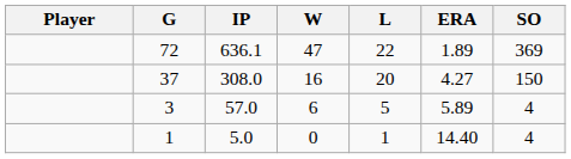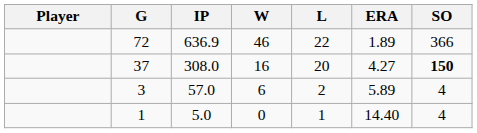 <table class="wikitable sortable">
 <tr>
 <th bgcolor="#DDDDFF" width="16%">Player</th>
 <th bgcolor="#DDDDFF" width="9%">G</th>
 <th bgcolor="#DDDDFF" width="9%">IP</th>
 <th bgcolor="#DDDDFF" width="9%">W</th>
 <th bgcolor="#DDDDFF" width="9%">L</th>
 <th bgcolor="#DDDDFF" width="9%">ERA</th>
 <th bgcolor="#DDDDFF" width="9%">SO</th>
 </tr>
 <tr align="center">
 <td></td>
 <td>72</td>
-<td>636.1</td>
-<td>47</td>
+<td>636.9</td>
+<td>46</td>
 <td>22</td>
 <td>1.89</td>
-<td>369</td>
+<td>366</td>
 </tr>
 <tr align="center">
 <td></td>
 <td>37</td>
 <td>308.0</td>
 <td>16</td>
 <td>20</td>
 <td>4.27</td>
-<td>150</td>
+<td><strong>150</strong></td>
 </tr>
 <tr align="center">
 <td></td>
 <td>3</td>
 <td>57.0</td>
 <td>6</td>
-<td>5</td>
+<td>2</td>
 <td>5.89</td>
 <td>4</td>
 </tr>
 <tr align="center">
 <td></td>
 <td>1</td>
 <td>5.0</td>
 <td>0</td>
 <td>1</td>
 <td>14.40</td>
 <td>4</td>
 </tr>
 </table>
